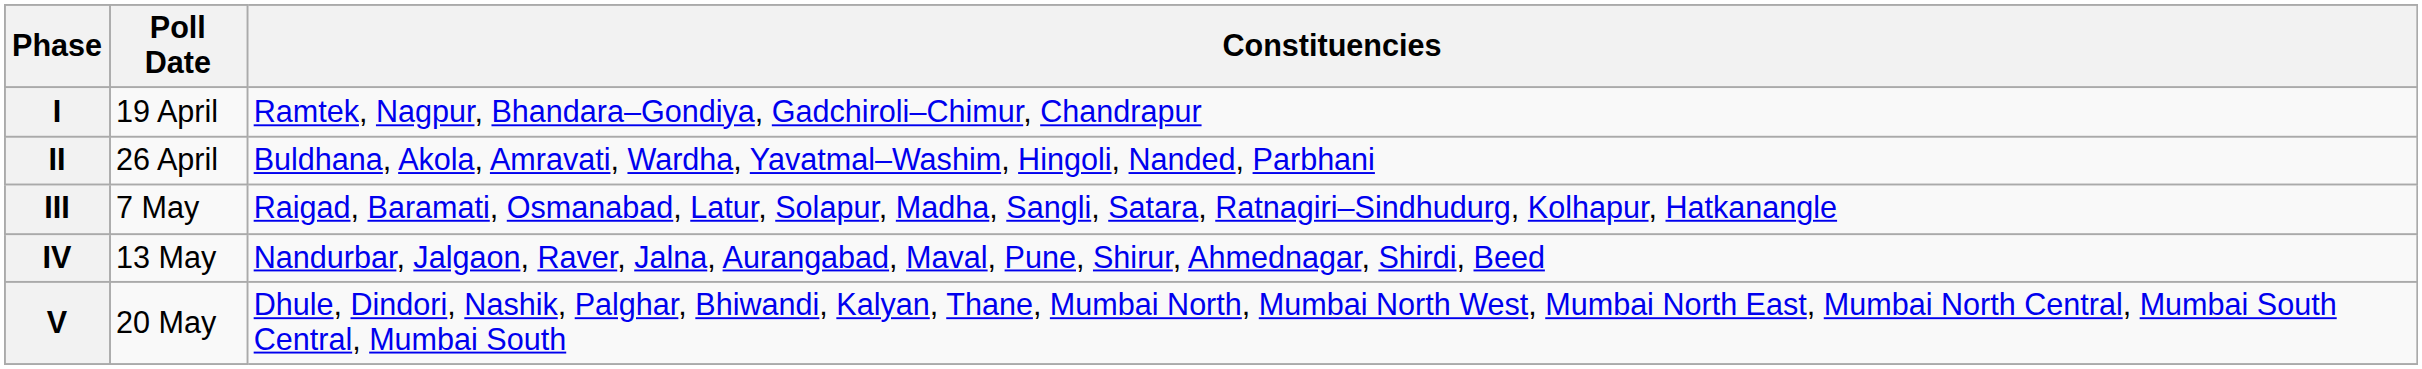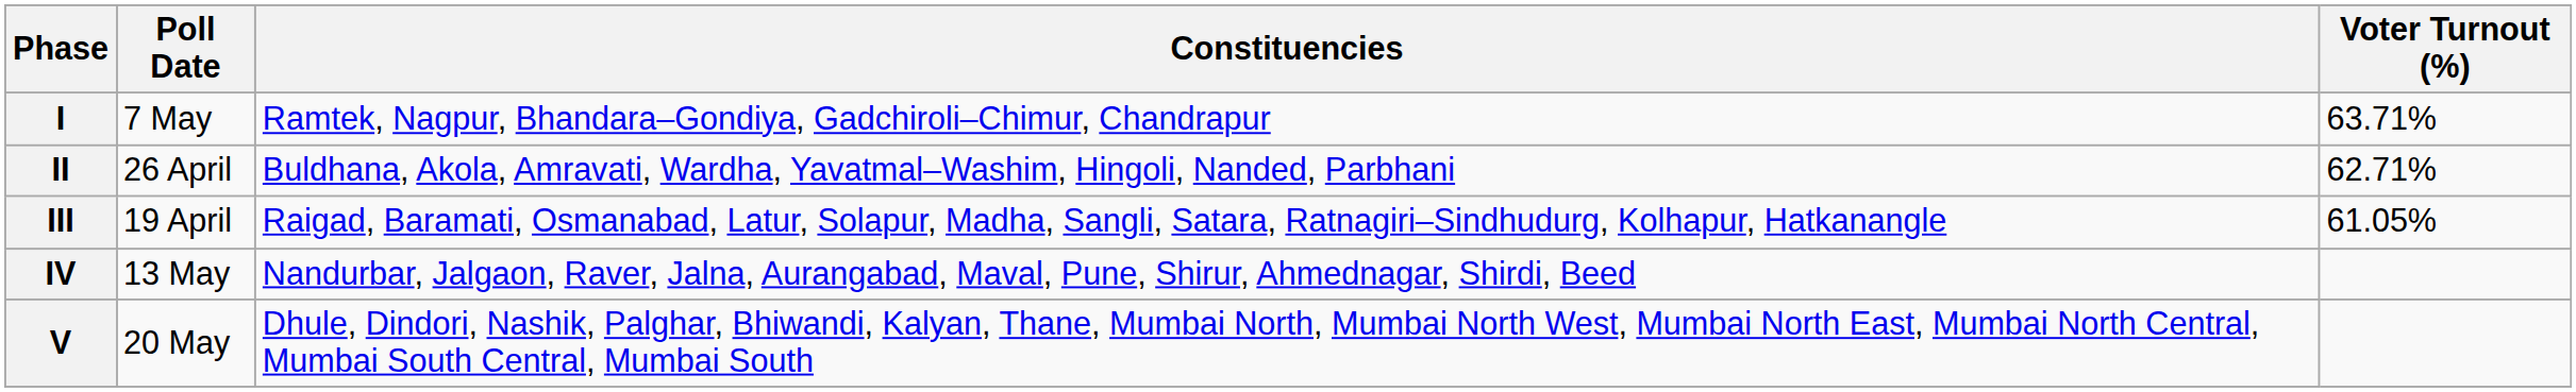 <table class="wikitable" style="margin:auto;;">
 <tr>
 <th>Phase</th>
 <th>Poll Date</th>
 <th>Constituencies</th>
+<th>Voter Turnout (%)</th>
 </tr>
 <tr>
 <th>I</th>
-<td>19 April</td>
+<td>7 May</td>
 <td><a href='#'>Ramtek</a>, <a href='#'>Nagpur</a>, <a href='#'>Bhandara–Gondiya</a>, <a href='#'>Gadchiroli–Chimur</a>, <a href='#'>Chandrapur</a></td>
+<td>63.71%</td>
 </tr>
 <tr>
 <th>II</th>
 <td>26 April</td>
 <td><a href='#'>Buldhana</a>, <a href='#'>Akola</a>, <a href='#'>Amravati</a>, <a href='#'>Wardha</a>, <a href='#'>Yavatmal–Washim</a>, <a href='#'>Hingoli</a>, <a href='#'>Nanded</a>, <a href='#'>Parbhani</a></td>
+<td>62.71%</td>
 </tr>
 <tr>
 <th>III</th>
-<td>7 May</td>
+<td>19 April</td>
 <td><a href='#'>Raigad</a>, <a href='#'>Baramati</a>, <a href='#'>Osmanabad</a>, <a href='#'>Latur</a>, <a href='#'>Solapur</a>, <a href='#'>Madha</a>, <a href='#'>Sangli</a>, <a href='#'>Satara</a>, <a href='#'>Ratnagiri–Sindhudurg</a>, <a href='#'>Kolhapur</a>, <a href='#'>Hatkanangle</a></td>
+<td>61.05%</td>
 </tr>
 <tr>
 <th>IV</th>
 <td>13 May</td>
 <td><a href='#'>Nandurbar</a>, <a href='#'>Jalgaon</a>, <a href='#'>Raver</a>, <a href='#'>Jalna</a>, <a href='#'>Aurangabad</a>, <a href='#'>Maval</a>, <a href='#'>Pune</a>, <a href='#'>Shirur</a>, <a href='#'>Ahmednagar</a>, <a href='#'>Shirdi</a>, <a href='#'>Beed</a></td>
+<td></td>
 </tr>
 <tr>
 <th>V</th>
 <td>20 May</td>
 <td><a href='#'>Dhule</a>, <a href='#'>Dindori</a>, <a href='#'>Nashik</a>, <a href='#'>Palghar</a>, <a href='#'>Bhiwandi</a>, <a href='#'>Kalyan</a>, <a href='#'>Thane</a>, <a href='#'>Mumbai North</a>, <a href='#'>Mumbai North West</a>, <a href='#'>Mumbai North East</a>, <a href='#'>Mumbai North Central</a>, <a href='#'>Mumbai South Central</a>, <a href='#'>Mumbai South</a></td>
+<td></td>
 </tr>
 </table>
